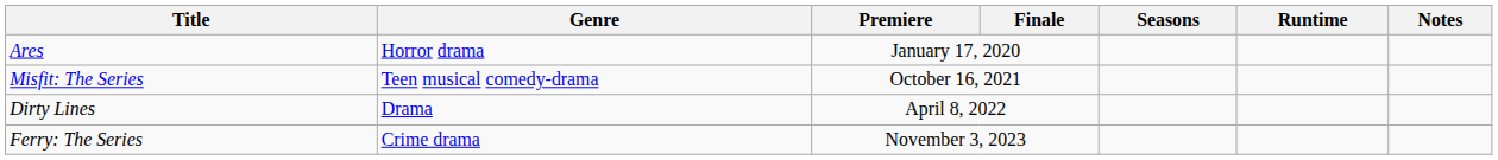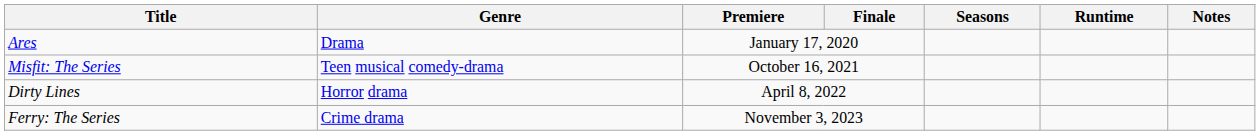 <table class="wikitable sortable" style="width:100%">
 <tr>
 <th scope="col" style="width:25%;">Title</th>
 <th>Genre</th>
 <th>Premiere</th>
 <th>Finale</th>
 <th>Seasons</th>
 <th>Runtime</th>
 <th>Notes</th>
 </tr>
 <tr>
 <td><em><a href='#'>Ares</a></em></td>
-<td><a href='#'>Horror</a> <a href='#'>drama</a></td>
+<td><a href='#'>Drama</a></td>
 <td colspan="2" style="text-align:center">January 17, 2020</td>
 <td></td>
 <td></td>
 <td></td>
 </tr>
 <tr>
 <td><em><a href='#'>Misfit: The Series</a></em></td>
 <td><a href='#'>Teen</a> <a href='#'>musical</a> <a href='#'>comedy-drama</a></td>
 <td colspan="2" style="text-align:center">October 16, 2021</td>
 <td></td>
 <td></td>
 <td></td>
 </tr>
 <tr>
 <td><em>Dirty Lines</em></td>
-<td><a href='#'>Drama</a></td>
+<td><a href='#'>Horror</a> <a href='#'>drama</a></td>
 <td colspan="2" style="text-align:center">April 8, 2022</td>
 <td></td>
 <td></td>
 <td></td>
 </tr>
 <tr>
 <td><em>Ferry: The Series</em></td>
 <td><a href='#'>Crime drama</a></td>
 <td colspan="2" style="text-align:center">November 3, 2023</td>
 <td></td>
 <td></td>
 <td></td>
 </tr>
 </table>
